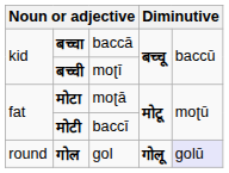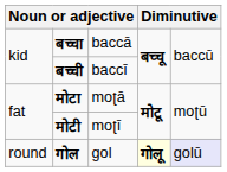 <table class="wikitable">
 <tr>
 <th colspan="3">Noun or adjective</th>
 <th colspan="2">Diminutive</th>
 </tr>
 <tr>
 <td rowspan="2">kid</td>
 <td><strong>बच्चा</strong></td>
 <td>baccā</td>
 <td rowspan="2"><strong>बच्चू</strong></td>
 <td rowspan="2">baccū</td>
 </tr>
 <tr>
 <td><strong>बच्ची</strong></td>
-<td>moʈī</td>
+<td>baccī</td>
 </tr>
 <tr>
 <td rowspan="2">fat</td>
 <td><strong>मोटा</strong></td>
 <td>moʈā</td>
 <td rowspan="2"><strong>मोटू</strong></td>
 <td rowspan="2">moʈū</td>
 </tr>
 <tr>
 <td><strong>मोटी</strong></td>
-<td>baccī</td>
+<td>moʈī</td>
 </tr>
 <tr>
 <td>round</td>
 <td><strong>गोल</strong></td>
 <td>gol</td>
-<td><strong>गोलू</strong></td>
+<td style="background: lightyellow;"><strong>गोलू</strong></td>
 <td style="background: lavender;">golū</td>
 </tr>
 </table>
